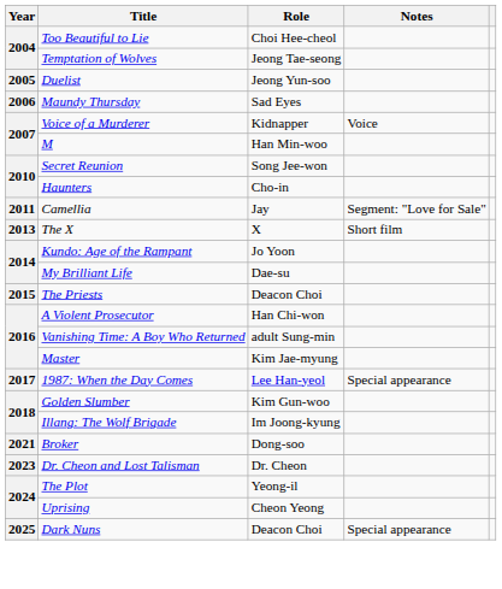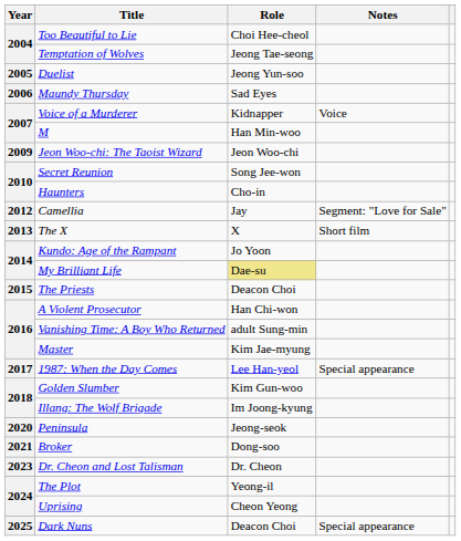 <table class="wikitable plainrowheaders sortable">
 <tr>
 <th scope="col">Year</th>
 <th scope="col">Title</th>
 <th scope="col">Role</th>
 <th scope="col" class="unsortable">Notes</th>
 <th scope="col" class="unsortable"></th>
 </tr>
 <tr>
 <th scope="row" rowspan="2">2004</th>
 <td><em><a href='#'>Too Beautiful to Lie</a></em></td>
 <td>Choi Hee-cheol</td>
 <td></td>
 <td></td>
 </tr>
 <tr>
 <td><em><a href='#'>Temptation of Wolves</a></em></td>
 <td>Jeong Tae-seong</td>
 <td></td>
 <td></td>
 </tr>
 <tr>
 <th scope="row">2005</th>
 <td><em><a href='#'>Duelist</a></em></td>
 <td>Jeong Yun-soo</td>
 <td></td>
 <td></td>
 </tr>
 <tr>
 <th scope="row">2006</th>
 <td><em><a href='#'>Maundy Thursday</a></em></td>
 <td>Sad Eyes</td>
 <td></td>
 <td></td>
 </tr>
 <tr>
 <th scope="row" rowspan="2">2007</th>
 <td><em><a href='#'>Voice of a Murderer</a></em></td>
 <td>Kidnapper</td>
 <td>Voice</td>
 <td></td>
 </tr>
 <tr>
 <td><em><a href='#'>M</a></em></td>
 <td>Han Min-woo</td>
 <td></td>
 </tr>
 <tr>
+<th scope="row">2009</th>
+<td><em><a href='#'>Jeon Woo-chi: The Taoist Wizard</a></em></td>
+<td>Jeon Woo-chi</td>
+<td></td>
+<td></td>
+</tr>
+<tr>
 <th scope="row" rowspan="2">2010</th>
 <td><em><a href='#'>Secret Reunion</a></em></td>
 <td>Song Jee-won</td>
 <td></td>
 <td></td>
 </tr>
 <tr>
 <td><em><a href='#'>Haunters</a></em></td>
 <td>Cho-in</td>
 <td></td>
 <td></td>
 </tr>
 <tr>
-<th scope="row">2011</th>
+<th scope="row">2012</th>
 <td><em>Camellia</em></td>
 <td>Jay</td>
 <td>Segment: "Love for Sale"</td>
 <td></td>
 </tr>
 <tr>
 <th scope="row">2013</th>
 <td><em>The X</em></td>
 <td>X</td>
 <td>Short film</td>
 <td></td>
 </tr>
 <tr>
 <th scope="row" rowspan="2">2014</th>
 <td><em><a href='#'>Kundo: Age of the Rampant</a></em></td>
 <td>Jo Yoon</td>
 <td></td>
 <td></td>
 </tr>
 <tr>
 <td><em><a href='#'>My Brilliant Life</a></em></td>
-<td>Dae-su</td>
+<td style="background: khaki;">Dae-su</td>
 <td></td>
 <td></td>
 </tr>
 <tr>
 <th scope="row">2015</th>
 <td><em><a href='#'>The Priests</a></em></td>
 <td>Deacon Choi</td>
 <td></td>
 <td></td>
 </tr>
 <tr>
 <th scope="row" rowspan="3">2016</th>
 <td><em><a href='#'>A Violent Prosecutor</a></em></td>
 <td>Han Chi-won</td>
 <td></td>
 <td></td>
 </tr>
 <tr>
 <td><em><a href='#'>Vanishing Time: A Boy Who Returned</a></em></td>
 <td>adult Sung-min</td>
 <td></td>
 <td></td>
 </tr>
 <tr>
 <td><em><a href='#'>Master</a></em></td>
 <td>Kim Jae-myung</td>
 <td></td>
 <td></td>
 </tr>
 <tr>
 <th scope="row">2017</th>
 <td><em><a href='#'>1987: When the Day Comes</a></em></td>
 <td><a href='#'>Lee Han-yeol</a></td>
 <td>Special appearance</td>
 <td></td>
 </tr>
 <tr>
 <th scope="row" rowspan="2">2018</th>
 <td><em><a href='#'>Golden Slumber</a></em></td>
 <td>Kim Gun-woo</td>
 <td></td>
 <td></td>
 </tr>
 <tr>
 <td><em><a href='#'>Illang: The Wolf Brigade</a></em></td>
 <td>Im Joong-kyung</td>
 <td></td>
 <td></td>
 </tr>
 <tr>
+<th scope="row">2020</th>
+<td><em><a href='#'>Peninsula</a></em></td>
+<td>Jeong-seok</td>
+<td></td>
+<td></td>
+</tr>
+<tr>
 <th scope="row">2021</th>
 <td><em><a href='#'>Broker</a></em></td>
 <td>Dong-soo</td>
 <td></td>
 <td style="text-align:center"></td>
 </tr>
 <tr>
 <th scope="row">2023</th>
 <td><em><a href='#'>Dr. Cheon and Lost Talisman</a></em></td>
 <td>Dr. Cheon</td>
 <td></td>
 <td style="text-align:center"></td>
 </tr>
 <tr>
 <th scope="row" rowspan="2">2024</th>
 <td><em><a href='#'>The Plot</a></em></td>
 <td>Yeong-il</td>
 <td></td>
 <td style="text-align:center"></td>
 </tr>
 <tr>
 <td><em><a href='#'>Uprising</a></em></td>
 <td>Cheon Yeong</td>
 <td></td>
 <td style="text-align:center"></td>
 </tr>
 <tr>
 <th scope="row">2025</th>
 <td><em><a href='#'>Dark Nuns</a></em></td>
 <td>Deacon Choi</td>
 <td>Special appearance</td>
 <td style="text-align:center"></td>
 </tr>
 </table>
